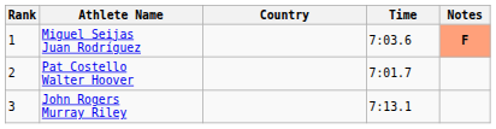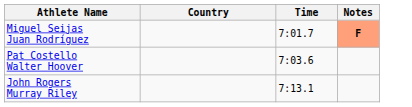 <table class="wikitable">
 <tr>
-<th width=25>Rank</th>
 <th width=175>Athlete Name</th>
 <th width=175>Country</th>
 <th width=75>Time</th>
 <th width=50>Notes</th>
 </tr>
 <tr>
-<td>1</td>
 <td><a href='#'>Miguel Seijas</a><br><a href='#'>Juan Rodríguez</a></td>
 <td></td>
-<td>7:03.6</td>
+<td>7:01.7</td>
 <td align=center style="background: lightsalmon;"><strong>F</strong></td>
 </tr>
 <tr>
-<td>2</td>
 <td><a href='#'>Pat Costello</a><br><a href='#'>Walter Hoover</a></td>
 <td></td>
-<td>7:01.7</td>
+<td>7:03.6</td>
 <td></td>
 </tr>
 <tr>
-<td>3</td>
 <td><a href='#'>John Rogers</a><br><a href='#'>Murray Riley</a></td>
 <td></td>
 <td>7:13.1</td>
 <td></td>
 </tr>
 </table>
